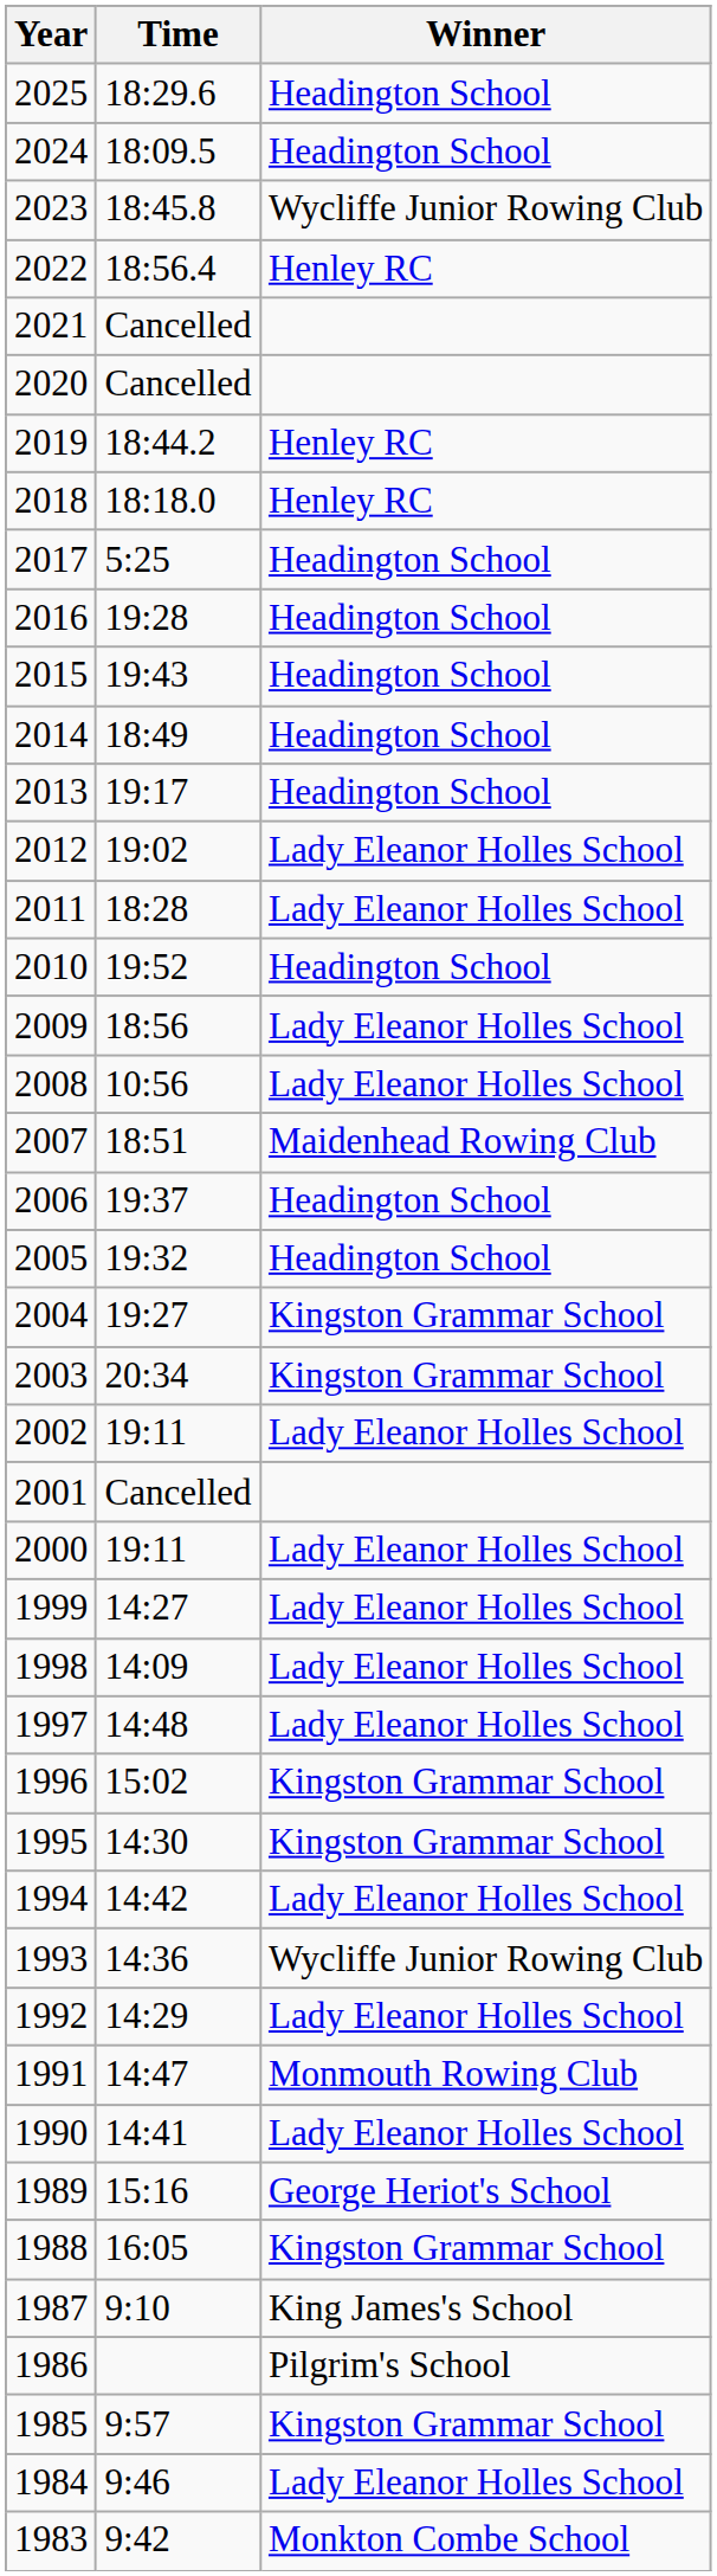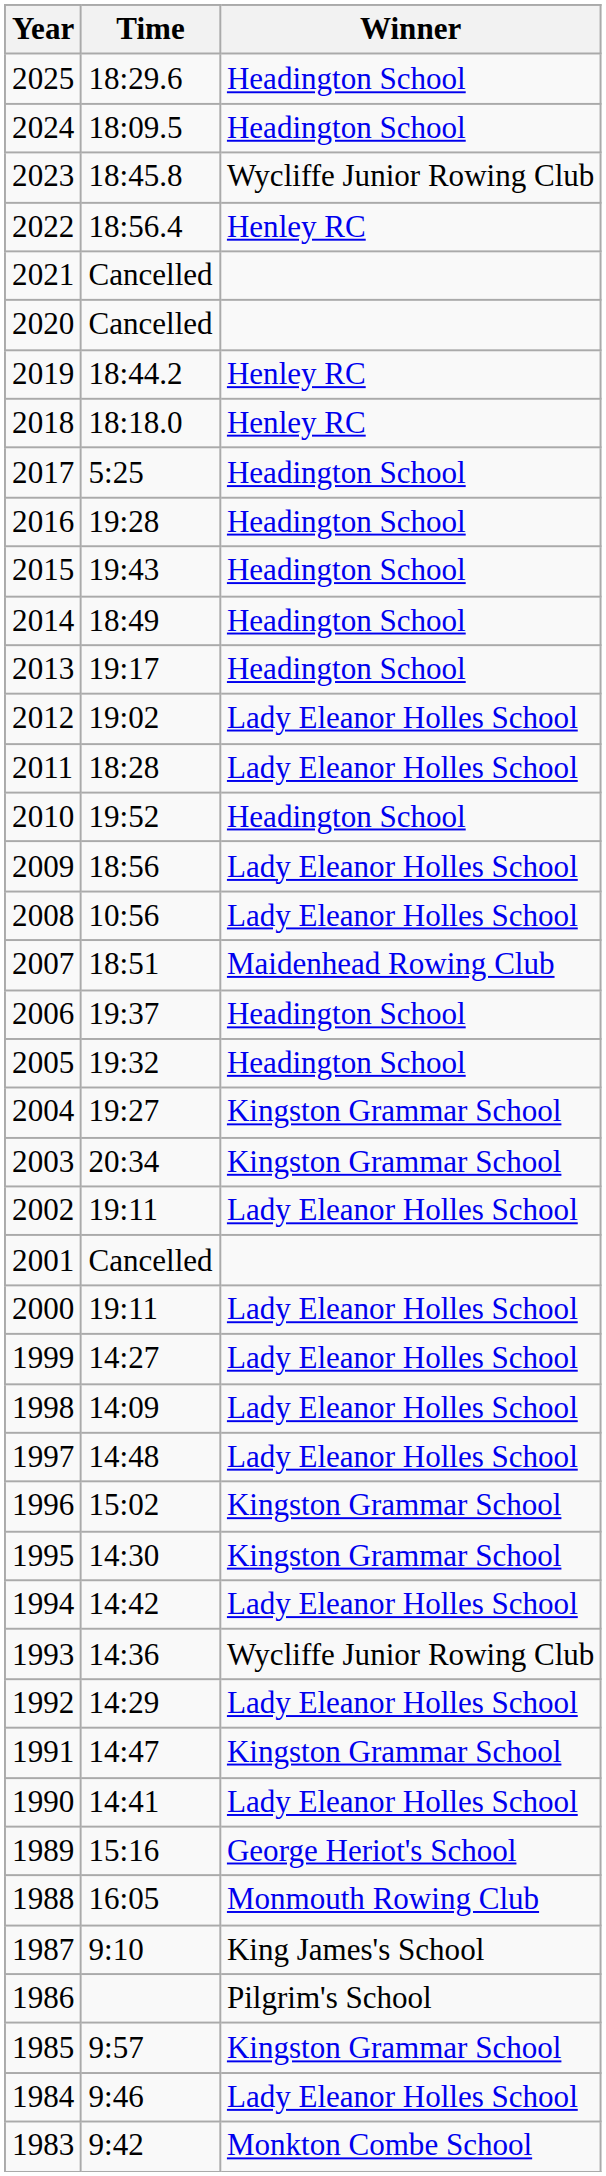 <table class="wikitable">
 <tr>
 <th>Year</th>
 <th>Time</th>
 <th>Winner</th>
 </tr>
 <tr>
 <td>2025</td>
 <td>18:29.6</td>
 <td><a href='#'>Headington School</a>  </td>
 </tr>
 <tr>
 <td>2024</td>
 <td>18:09.5</td>
 <td><a href='#'>Headington School</a>  </td>
 </tr>
 <tr>
 <td>2023</td>
 <td>18:45.8</td>
 <td>Wycliffe Junior Rowing Club</td>
 </tr>
 <tr>
 <td>2022</td>
 <td>18:56.4</td>
 <td><a href='#'>Henley RC</a>  </td>
 </tr>
 <tr>
 <td>2021</td>
 <td>Cancelled</td>
 <td></td>
 </tr>
 <tr>
 <td>2020</td>
 <td>Cancelled</td>
 <td></td>
 </tr>
 <tr>
 <td>2019</td>
 <td>18:44.2</td>
 <td><a href='#'>Henley RC</a>  </td>
 </tr>
 <tr>
 <td>2018</td>
 <td>18:18.0</td>
 <td><a href='#'>Henley RC</a>  </td>
 </tr>
 <tr>
 <td>2017</td>
 <td>5:25</td>
 <td><a href='#'>Headington School</a>  </td>
 </tr>
 <tr>
 <td>2016</td>
 <td>19:28</td>
 <td><a href='#'>Headington School</a>  </td>
 </tr>
 <tr>
 <td>2015</td>
 <td>19:43</td>
 <td><a href='#'>Headington School</a>  </td>
 </tr>
 <tr>
 <td>2014</td>
 <td>18:49</td>
 <td><a href='#'>Headington School</a>  </td>
 </tr>
 <tr>
 <td>2013</td>
 <td>19:17</td>
 <td><a href='#'>Headington School</a>  </td>
 </tr>
 <tr>
 <td>2012</td>
 <td>19:02</td>
 <td><a href='#'>Lady Eleanor Holles School</a>  </td>
 </tr>
 <tr>
 <td>2011</td>
 <td>18:28</td>
 <td><a href='#'>Lady Eleanor Holles School</a>  </td>
 </tr>
 <tr>
 <td>2010</td>
 <td>19:52</td>
 <td><a href='#'>Headington School</a>  </td>
 </tr>
 <tr>
 <td>2009</td>
 <td>18:56</td>
 <td><a href='#'>Lady Eleanor Holles School</a>  </td>
 </tr>
 <tr>
 <td>2008</td>
 <td>10:56</td>
 <td><a href='#'>Lady Eleanor Holles School</a>  </td>
 </tr>
 <tr>
 <td>2007</td>
 <td>18:51</td>
 <td><a href='#'>Maidenhead Rowing Club</a>  </td>
 </tr>
 <tr>
 <td>2006</td>
 <td>19:37</td>
 <td><a href='#'>Headington School</a>  </td>
 </tr>
 <tr>
 <td>2005</td>
 <td>19:32</td>
 <td><a href='#'>Headington School</a>  </td>
 </tr>
 <tr>
 <td>2004</td>
 <td>19:27</td>
 <td><a href='#'>Kingston Grammar School</a> </td>
 </tr>
 <tr>
 <td>2003</td>
 <td>20:34</td>
 <td><a href='#'>Kingston Grammar School</a> </td>
 </tr>
 <tr>
 <td>2002</td>
 <td>19:11</td>
 <td><a href='#'>Lady Eleanor Holles School</a>  </td>
 </tr>
 <tr>
 <td>2001</td>
 <td>Cancelled</td>
 <td></td>
 </tr>
 <tr>
 <td>2000</td>
 <td>19:11</td>
 <td><a href='#'>Lady Eleanor Holles School</a>  </td>
 </tr>
 <tr>
 <td>1999</td>
 <td>14:27</td>
 <td><a href='#'>Lady Eleanor Holles School</a>  </td>
 </tr>
 <tr>
 <td>1998</td>
 <td>14:09</td>
 <td><a href='#'>Lady Eleanor Holles School</a>  </td>
 </tr>
 <tr>
 <td>1997</td>
 <td>14:48</td>
 <td><a href='#'>Lady Eleanor Holles School</a>  </td>
 </tr>
 <tr>
 <td>1996</td>
 <td>15:02</td>
 <td><a href='#'>Kingston Grammar School</a> </td>
 </tr>
 <tr>
 <td>1995</td>
 <td>14:30</td>
 <td><a href='#'>Kingston Grammar School</a> </td>
 </tr>
 <tr>
 <td>1994</td>
 <td>14:42</td>
 <td><a href='#'>Lady Eleanor Holles School</a>  </td>
 </tr>
 <tr>
 <td>1993</td>
 <td>14:36</td>
 <td>Wycliffe Junior Rowing Club</td>
 </tr>
 <tr>
 <td>1992</td>
 <td>14:29</td>
 <td><a href='#'>Lady Eleanor Holles School</a>  </td>
 </tr>
 <tr>
 <td>1991</td>
 <td>14:47</td>
-<td><a href='#'>Monmouth Rowing Club</a></td>
+<td><a href='#'>Kingston Grammar School</a> </td>
 </tr>
 <tr>
 <td>1990</td>
 <td>14:41</td>
 <td><a href='#'>Lady Eleanor Holles School</a>  </td>
 </tr>
 <tr>
 <td>1989</td>
 <td>15:16</td>
 <td><a href='#'>George Heriot's School</a> </td>
 </tr>
 <tr>
 <td>1988</td>
 <td>16:05</td>
-<td><a href='#'>Kingston Grammar School</a> </td>
+<td><a href='#'>Monmouth Rowing Club</a></td>
 </tr>
 <tr>
 <td>1987</td>
 <td>9:10</td>
 <td>King James's School</td>
 </tr>
 <tr>
 <td>1986</td>
 <td></td>
 <td>Pilgrim's School</td>
 </tr>
 <tr>
 <td>1985</td>
 <td>9:57</td>
 <td><a href='#'>Kingston Grammar School</a> </td>
 </tr>
 <tr>
 <td>1984</td>
 <td>9:46</td>
 <td><a href='#'>Lady Eleanor Holles School</a>  </td>
 </tr>
 <tr>
 <td>1983</td>
 <td>9:42</td>
 <td><a href='#'> Monkton Combe School</a>  </td>
 </tr>
 </table>
